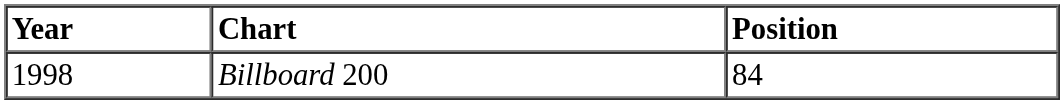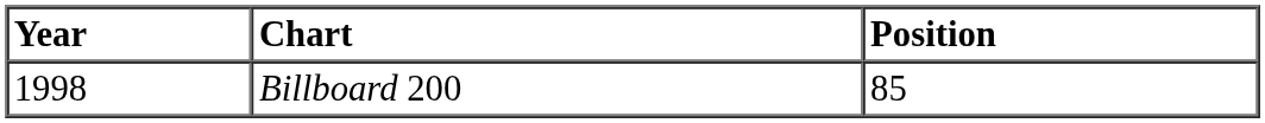 <table border=1 cellspacing=0 cellpadding=2 width="550px">
 <tr>
 <th align="left">Year</th>
 <th align="left">Chart</th>
 <th align="left">Position</th>
 </tr>
 <tr>
 <td align="left">1998</td>
 <td align="left"><em>Billboard</em> 200</td>
-<td align="left">84</td>
+<td align="left">85</td>
 </tr>
 </table>
